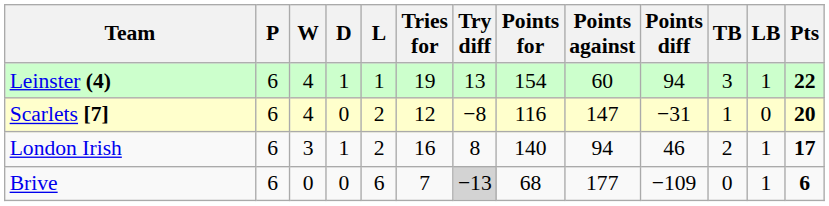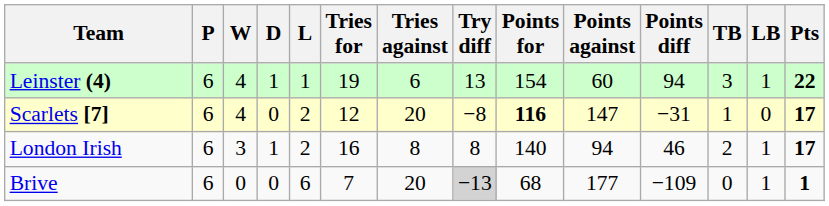 <table class="wikitable" style="text-align: center;">
 <tr>
 <th width="200">Team</th>
 <th width="20">P</th>
 <th width="20">W</th>
 <th width="20">D</th>
 <th width="20">L</th>
 <th width="20">Tries for</th>
+<th width="20">Tries against</th>
 <th width="20">Try diff</th>
 <th width="20">Points for</th>
 <th width="20">Points against</th>
 <th width="25">Points diff</th>
 <th width="20">TB</th>
 <th width="20">LB</th>
 <th width="20">Pts</th>
 </tr>
 <tr bgcolor="#ccffcc">
 <td align=left> <a href='#'>Leinster</a> <strong>(4)</strong></td>
 <td>6</td>
 <td>4</td>
 <td>1</td>
 <td>1</td>
 <td>19</td>
+<td>6</td>
 <td>13</td>
 <td>154</td>
 <td>60</td>
 <td>94</td>
 <td>3</td>
 <td>1</td>
 <td><strong>22</strong></td>
 </tr>
 <tr bgcolor="#ffffcc">
 <td align=left> <a href='#'>Scarlets</a> <strong>[7]</strong></td>
 <td>6</td>
 <td>4</td>
 <td>0</td>
 <td>2</td>
 <td>12</td>
+<td>20</td>
 <td>−8</td>
-<td>116</td>
+<td><strong>116</strong></td>
 <td>147</td>
 <td>−31</td>
 <td>1</td>
 <td>0</td>
-<td><strong>20</strong></td>
+<td><strong>17</strong></td>
 </tr>
 <tr>
 <td align=left> <a href='#'>London Irish</a></td>
 <td>6</td>
 <td>3</td>
 <td>1</td>
 <td>2</td>
 <td>16</td>
+<td>8</td>
 <td>8</td>
 <td>140</td>
 <td>94</td>
 <td>46</td>
 <td>2</td>
 <td>1</td>
 <td><strong>17</strong></td>
 </tr>
 <tr>
 <td align=left> <a href='#'>Brive</a></td>
 <td>6</td>
 <td>0</td>
 <td>0</td>
 <td>6</td>
 <td>7</td>
+<td>20</td>
 <td style="background: lightgrey;">−13</td>
 <td>68</td>
 <td>177</td>
 <td>−109</td>
 <td>0</td>
 <td>1</td>
-<td><strong>6</strong></td>
+<td><strong>1</strong></td>
 </tr>
 </table>
